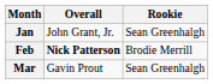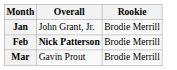 <table class="wikitable">
 <tr>
 <th>Month</th>
 <th>Overall</th>
 <th>Rookie</th>
 </tr>
 <tr>
 <th>Jan</th>
 <td>John Grant, Jr.</td>
-<td>Sean Greenhalgh</td>
+<td>Brodie Merrill</td>
 </tr>
 <tr>
 <th>Feb</th>
 <td><strong>Nick Patterson</strong></td>
 <td>Brodie Merrill</td>
 </tr>
 <tr>
 <th>Mar</th>
 <td>Gavin Prout</td>
-<td>Sean Greenhalgh</td>
+<td>Brodie Merrill</td>
 </tr>
 </table>
